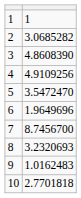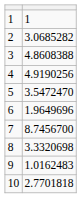 <table class="wikitable" style="float:right">
 <tr>
 <th></th>
 <th></th>
 </tr>
 <tr>
 <td>1</td>
 <td>1</td>
 </tr>
 <tr>
 <td>2</td>
 <td>3.0685282</td>
 </tr>
 <tr>
 <td>3</td>
-<td>4.8608390</td>
+<td>4.8608388</td>
 </tr>
 <tr>
 <td>4</td>
-<td>4.9109256</td>
+<td>4.9190256</td>
 </tr>
 <tr>
 <td>5</td>
 <td>3.5472470</td>
 </tr>
 <tr>
 <td>6</td>
 <td>1.9649696</td>
 </tr>
 <tr>
 <td>7</td>
 <td>8.7456700</td>
 </tr>
 <tr>
 <td>8</td>
-<td>3.2320693</td>
+<td>3.3320698</td>
 </tr>
 <tr>
 <td>9</td>
 <td>1.0162483</td>
 </tr>
 <tr>
 <td>10</td>
 <td>2.7701818</td>
 </tr>
 </table>
